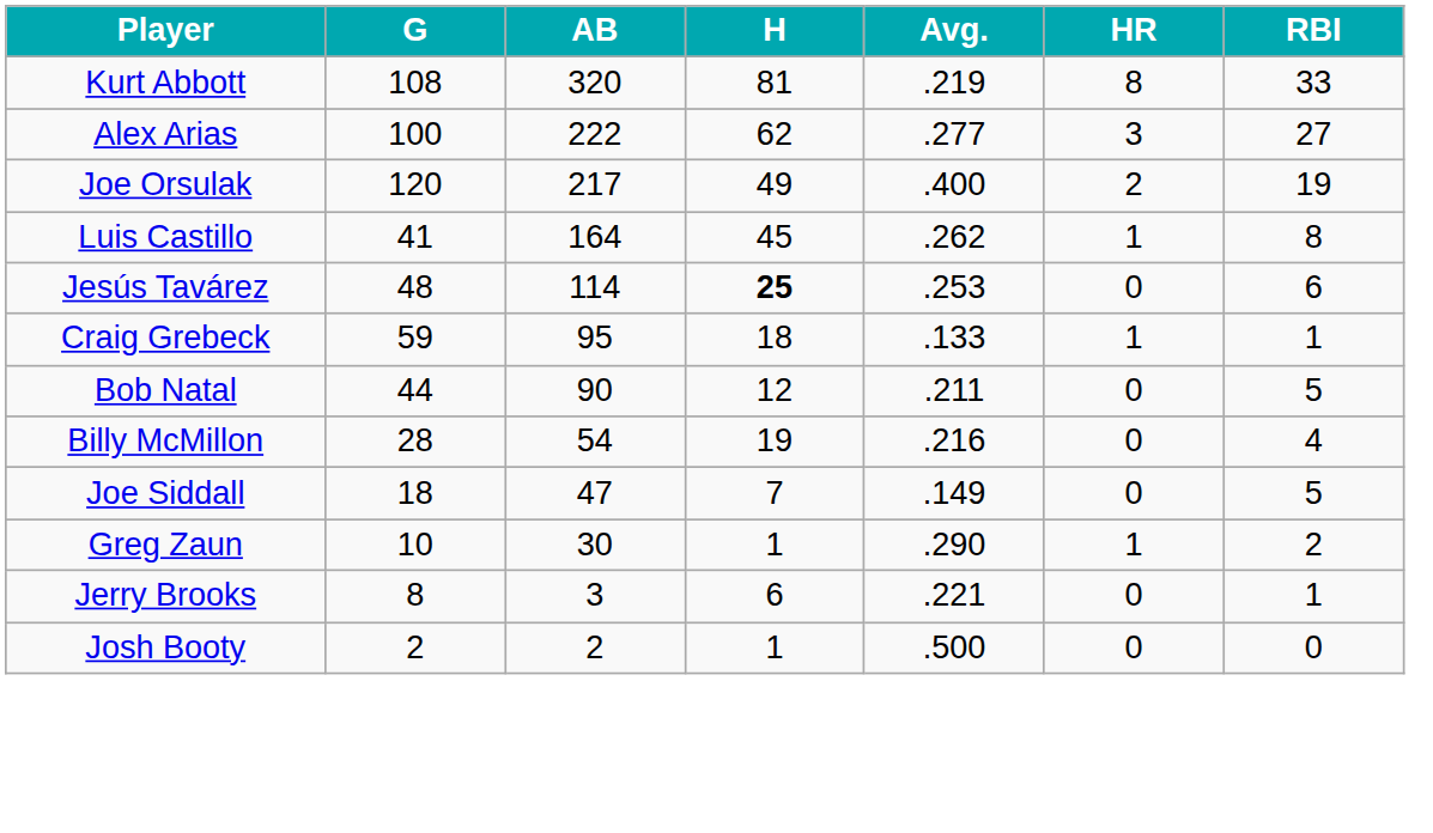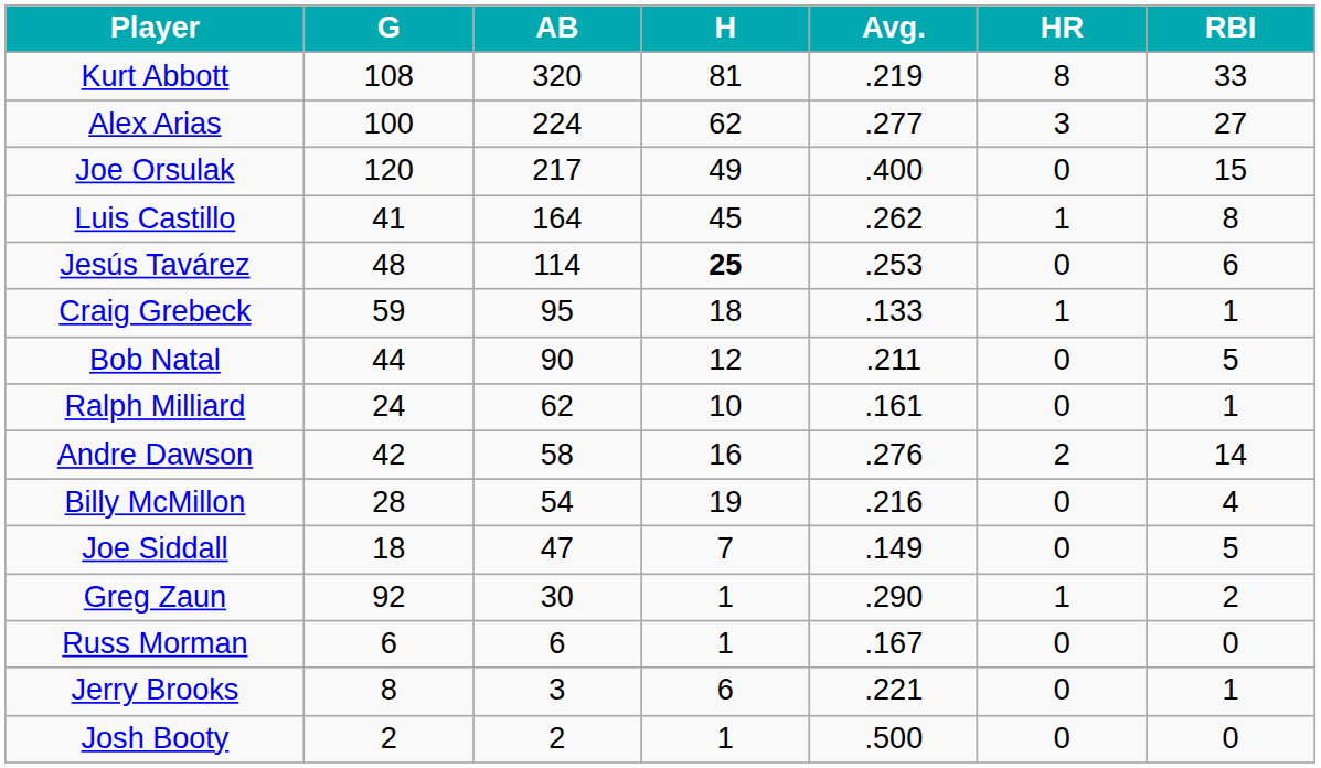 <table class="wikitable sortable">
 <tr>
 <th style=" background:#00a8b0; color:white;" width="16%">Player</th>
 <th style=" background:#00a8b0; color:white;" width="9%">G</th>
 <th style=" background:#00a8b0; color:white;" width="9%">AB</th>
 <th style=" background:#00a8b0; color:white;" width="9%">H</th>
 <th style=" background:#00a8b0; color:white;" width="9%">Avg.</th>
 <th style=" background:#00a8b0; color:white;" width="9%">HR</th>
 <th style=" background:#00a8b0; color:white;" width="9%">RBI</th>
 </tr>
 <tr align="center">
 <td><a href='#'>Kurt Abbott</a></td>
 <td>108</td>
 <td>320</td>
 <td>81</td>
 <td>.219</td>
 <td>8</td>
 <td>33</td>
 </tr>
 <tr align=center>
 <td><a href='#'>Alex Arias</a></td>
 <td>100</td>
-<td>222</td>
+<td>224</td>
 <td>62</td>
 <td>.277</td>
 <td>3</td>
 <td>27</td>
 </tr>
 <tr align=center>
 <td><a href='#'>Joe Orsulak</a></td>
 <td>120</td>
 <td>217</td>
 <td>49</td>
 <td>.400</td>
-<td>2</td>
-<td>19</td>
+<td>0</td>
+<td>15</td>
 </tr>
 <tr align=center>
 <td><a href='#'>Luis Castillo</a></td>
 <td>41</td>
 <td>164</td>
 <td>45</td>
 <td>.262</td>
 <td>1</td>
 <td>8</td>
 </tr>
 <tr align=center>
 <td><a href='#'>Jesús Tavárez</a></td>
 <td>48</td>
 <td>114</td>
 <td><strong>25</strong></td>
 <td>.253</td>
 <td>0</td>
 <td>6</td>
 </tr>
 <tr align=center>
 <td><a href='#'>Craig Grebeck</a></td>
 <td>59</td>
 <td>95</td>
 <td>18</td>
 <td>.133</td>
 <td>1</td>
 <td>1</td>
 </tr>
 <tr align=center>
 <td><a href='#'>Bob Natal</a></td>
 <td>44</td>
 <td>90</td>
 <td>12</td>
 <td>.211</td>
 <td>0</td>
 <td>5</td>
 </tr>
 <tr align=center>
+<td><a href='#'>Ralph Milliard</a></td>
+<td>24</td>
+<td>62</td>
+<td>10</td>
+<td>.161</td>
+<td>0</td>
+<td>1</td>
+</tr>
+<tr align=center>
+<td><a href='#'>Andre Dawson</a></td>
+<td>42</td>
+<td>58</td>
+<td>16</td>
+<td>.276</td>
+<td>2</td>
+<td>14</td>
+</tr>
+<tr align=center>
 <td><a href='#'>Billy McMillon</a></td>
 <td>28</td>
 <td>54</td>
 <td>19</td>
 <td>.216</td>
 <td>0</td>
 <td>4</td>
 </tr>
 <tr align=center>
 <td><a href='#'>Joe Siddall</a></td>
 <td>18</td>
 <td>47</td>
 <td>7</td>
 <td>.149</td>
 <td>0</td>
 <td>5</td>
 </tr>
 <tr align=center>
 <td><a href='#'>Greg Zaun</a></td>
-<td>10</td>
+<td>92</td>
 <td>30</td>
 <td>1</td>
 <td>.290</td>
 <td>1</td>
 <td>2</td>
+</tr>
+<tr align=center>
+<td><a href='#'>Russ Morman</a></td>
+<td>6</td>
+<td>6</td>
+<td>1</td>
+<td>.167</td>
+<td>0</td>
+<td>0</td>
 </tr>
 <tr align=center>
 <td><a href='#'>Jerry Brooks</a></td>
 <td>8</td>
 <td>3</td>
 <td>6</td>
 <td>.221</td>
 <td>0</td>
 <td>1</td>
 </tr>
 <tr align=center>
 <td><a href='#'>Josh Booty</a></td>
 <td>2</td>
 <td>2</td>
 <td>1</td>
 <td>.500</td>
 <td>0</td>
 <td>0</td>
 </tr>
 </table>
